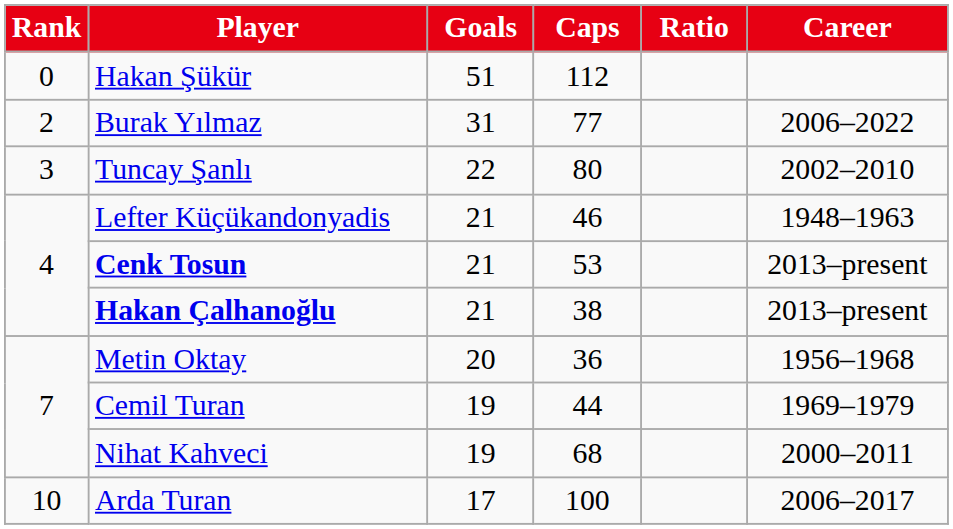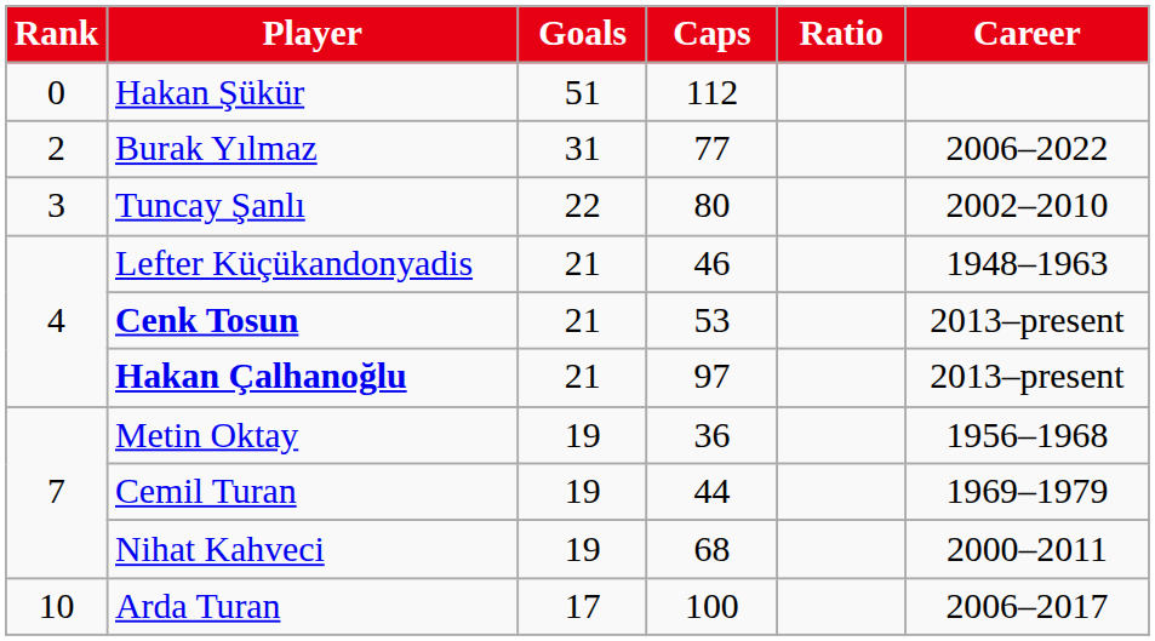 <table class="wikitable sortable" style="text-align:center">
 <tr>
 <th style="width:25px;background:#E70013;color:#FFFFFF">Rank</th>
 <th style="width:175px;background:#E70013;color:#FFFFFF">Player</th>
 <th style="width:50px;background:#E70013;color:#FFFFFF">Goals</th>
 <th style="width:50px;background:#E70013;color:#FFFFFF">Caps</th>
 <th style="width:50px;background:#E70013;color:#FFFFFF">Ratio</th>
 <th style="width:100px;background:#E70013;color:#FFFFFF">Career</th>
 </tr>
 <tr>
 <td>0</td>
 <td align="left"><a href='#'>Hakan Şükür</a></td>
 <td>51</td>
 <td>112</td>
 <td></td>
 <td></td>
 </tr>
 <tr>
 <td>2</td>
 <td align="left"><a href='#'>Burak Yılmaz</a></td>
 <td>31</td>
 <td>77</td>
 <td></td>
 <td>2006–2022</td>
 </tr>
 <tr>
 <td>3</td>
 <td align="left"><a href='#'>Tuncay Şanlı</a></td>
 <td>22</td>
 <td>80</td>
 <td></td>
 <td>2002–2010</td>
 </tr>
 <tr>
 <td rowspan=3>4</td>
 <td align="left"><a href='#'>Lefter Küçükandonyadis</a></td>
 <td>21</td>
 <td>46</td>
 <td></td>
 <td>1948–1963</td>
 </tr>
 <tr>
 <td align="left"><strong><a href='#'>Cenk Tosun</a></strong></td>
 <td>21</td>
 <td>53</td>
 <td></td>
 <td>2013–present</td>
 </tr>
 <tr>
 <td align="left"><strong><a href='#'>Hakan Çalhanoğlu</a></strong></td>
 <td>21</td>
-<td>38</td>
+<td>97</td>
 <td></td>
 <td>2013–present</td>
 </tr>
 <tr>
 <td rowspan=3>7</td>
 <td align="left"><a href='#'>Metin Oktay</a></td>
-<td>20</td>
+<td>19</td>
 <td>36</td>
 <td></td>
 <td>1956–1968</td>
 </tr>
 <tr>
 <td align="left"><a href='#'>Cemil Turan</a></td>
 <td>19</td>
 <td>44</td>
 <td></td>
 <td>1969–1979</td>
 </tr>
 <tr>
 <td align="left"><a href='#'>Nihat Kahveci</a></td>
 <td>19</td>
 <td>68</td>
 <td></td>
 <td>2000–2011</td>
 </tr>
 <tr>
 <td>10</td>
 <td align="left"><a href='#'>Arda Turan</a></td>
 <td>17</td>
 <td>100</td>
 <td></td>
 <td>2006–2017</td>
 </tr>
 </table>
